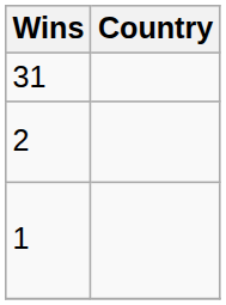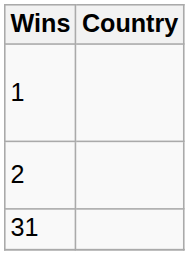 <table class="wikitable">
 <tr>
 <th>Wins</th>
 <th>Country</th>
 </tr>
 <tr>
-<td>31</td>
-<td></td>
+<td>1</td>
+<td><br><br><br></td>
 </tr>
 <tr>
 <td>2</td>
 <td><br><br></td>
 </tr>
 <tr>
-<td>1</td>
-<td><br><br><br></td>
+<td>31</td>
+<td></td>
 </tr>
 <tr>
 </tr>
 </table>
